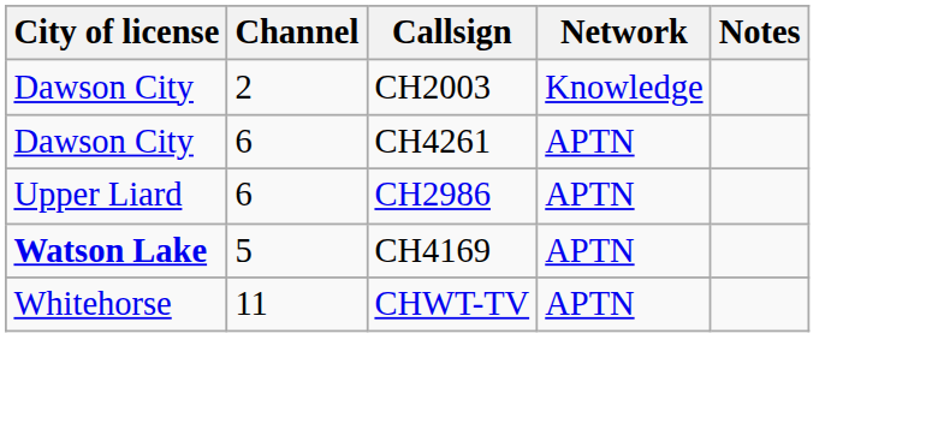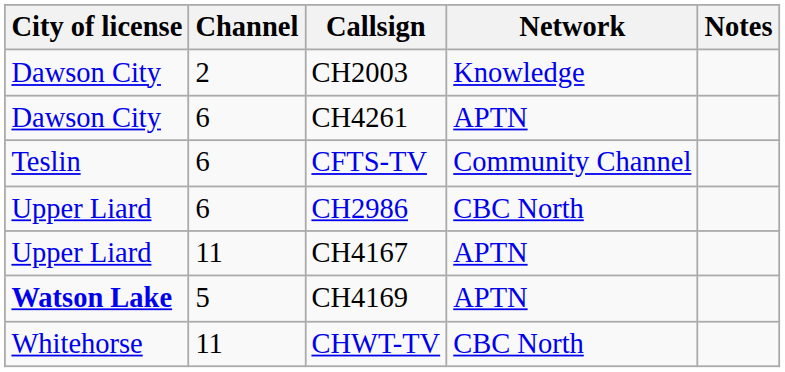 <table class="wikitable sortable">
 <tr>
 <th>City of license</th>
 <th>Channel</th>
 <th>Callsign</th>
 <th>Network</th>
 <th class=unsortable>Notes</th>
 </tr>
 <tr>
 <td><a href='#'>Dawson City</a></td>
 <td>2</td>
 <td>CH2003</td>
 <td><a href='#'>Knowledge</a></td>
 <td></td>
 </tr>
 <tr>
 <td><a href='#'>Dawson City</a></td>
 <td>6</td>
 <td>CH4261</td>
 <td><a href='#'>APTN</a></td>
 <td></td>
 </tr>
 <tr>
+<td><a href='#'>Teslin</a></td>
+<td>6</td>
+<td><a href='#'>CFTS-TV</a></td>
+<td><a href='#'>Community Channel</a></td>
+<td></td>
+</tr>
+<tr>
 <td><a href='#'>Upper Liard</a></td>
 <td>6</td>
 <td><a href='#'>CH2986</a>  </td>
+<td><a href='#'>CBC North</a></td>
+<td></td>
+</tr>
+<tr>
+<td><a href='#'>Upper Liard</a></td>
+<td>11</td>
+<td>CH4167</td>
 <td><a href='#'>APTN</a></td>
 <td></td>
 </tr>
 <tr>
 <td><strong><a href='#'>Watson Lake</a></strong></td>
 <td>5</td>
 <td>CH4169</td>
 <td><a href='#'>APTN</a></td>
 <td></td>
 </tr>
 <tr>
 <td><a href='#'>Whitehorse</a></td>
 <td>11</td>
 <td><a href='#'>CHWT-TV</a></td>
-<td><a href='#'>APTN</a></td>
+<td><a href='#'>CBC North</a></td>
 </tr>
 </table>
